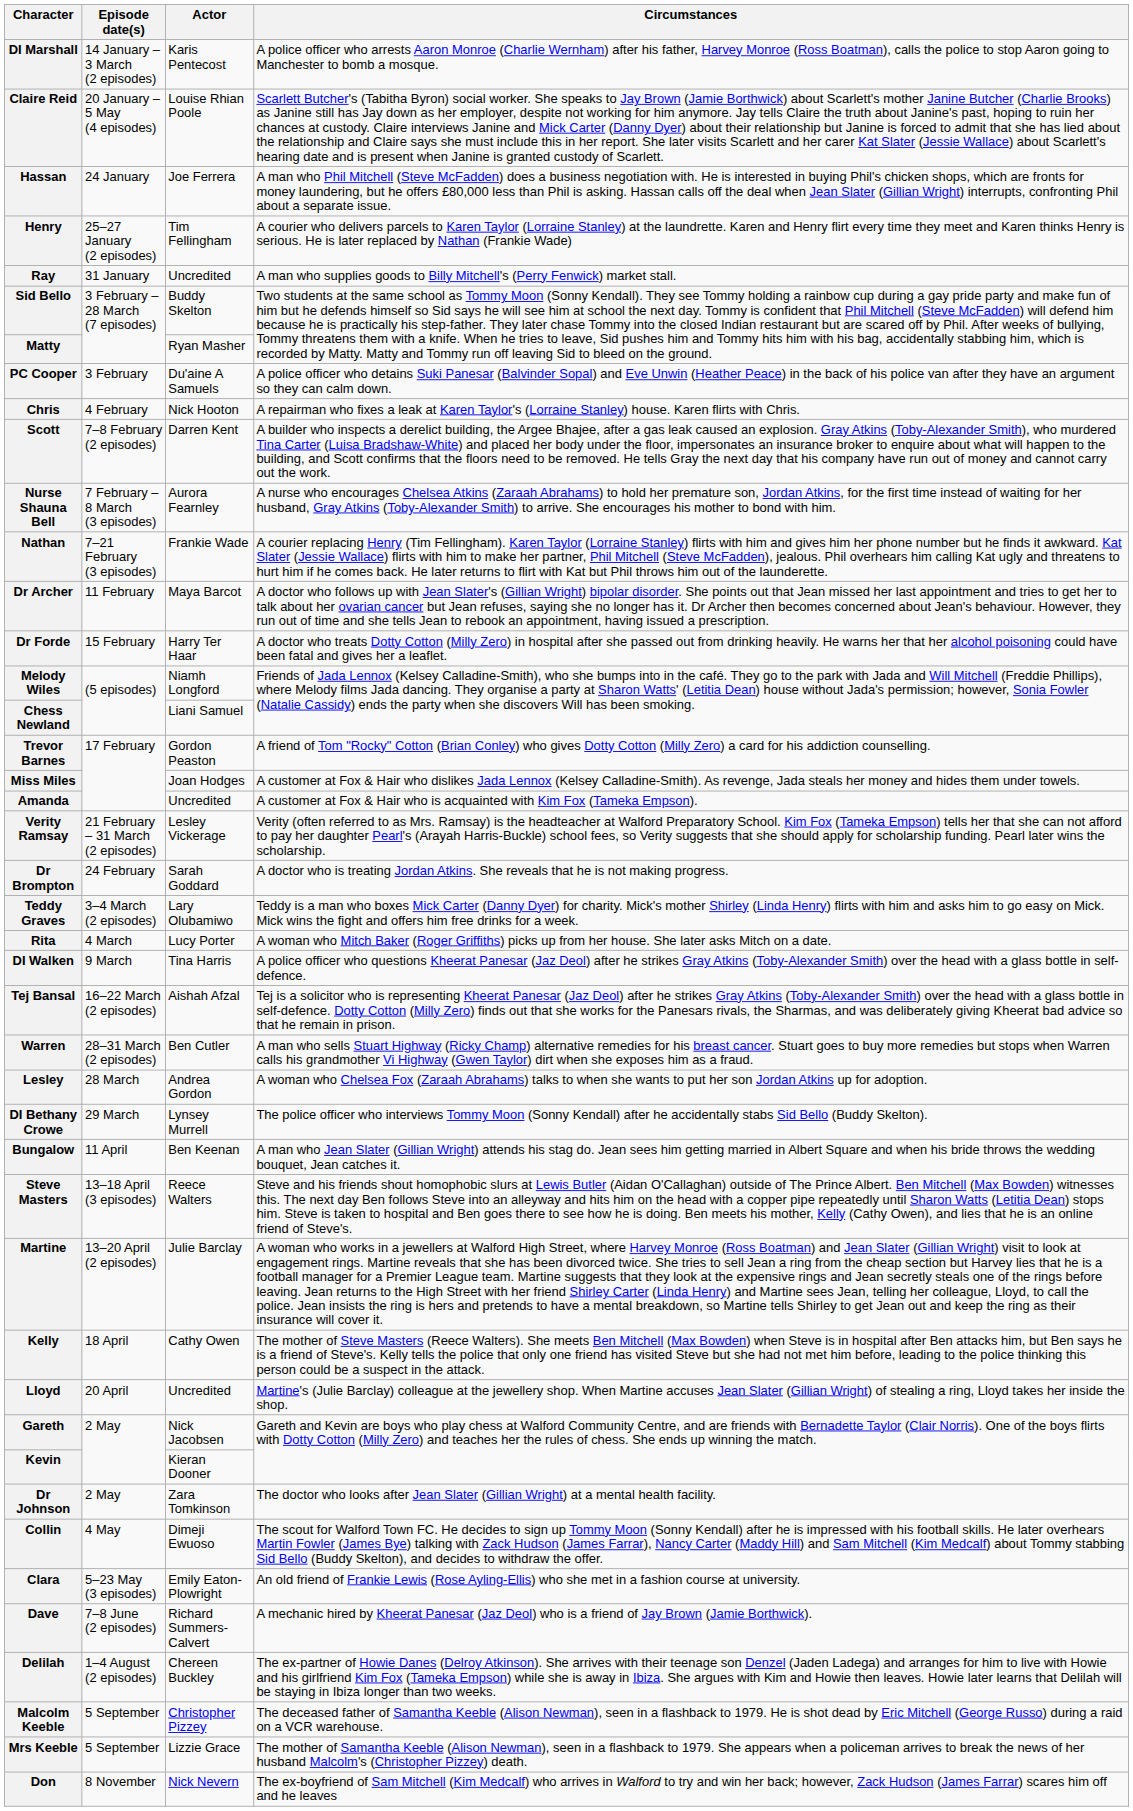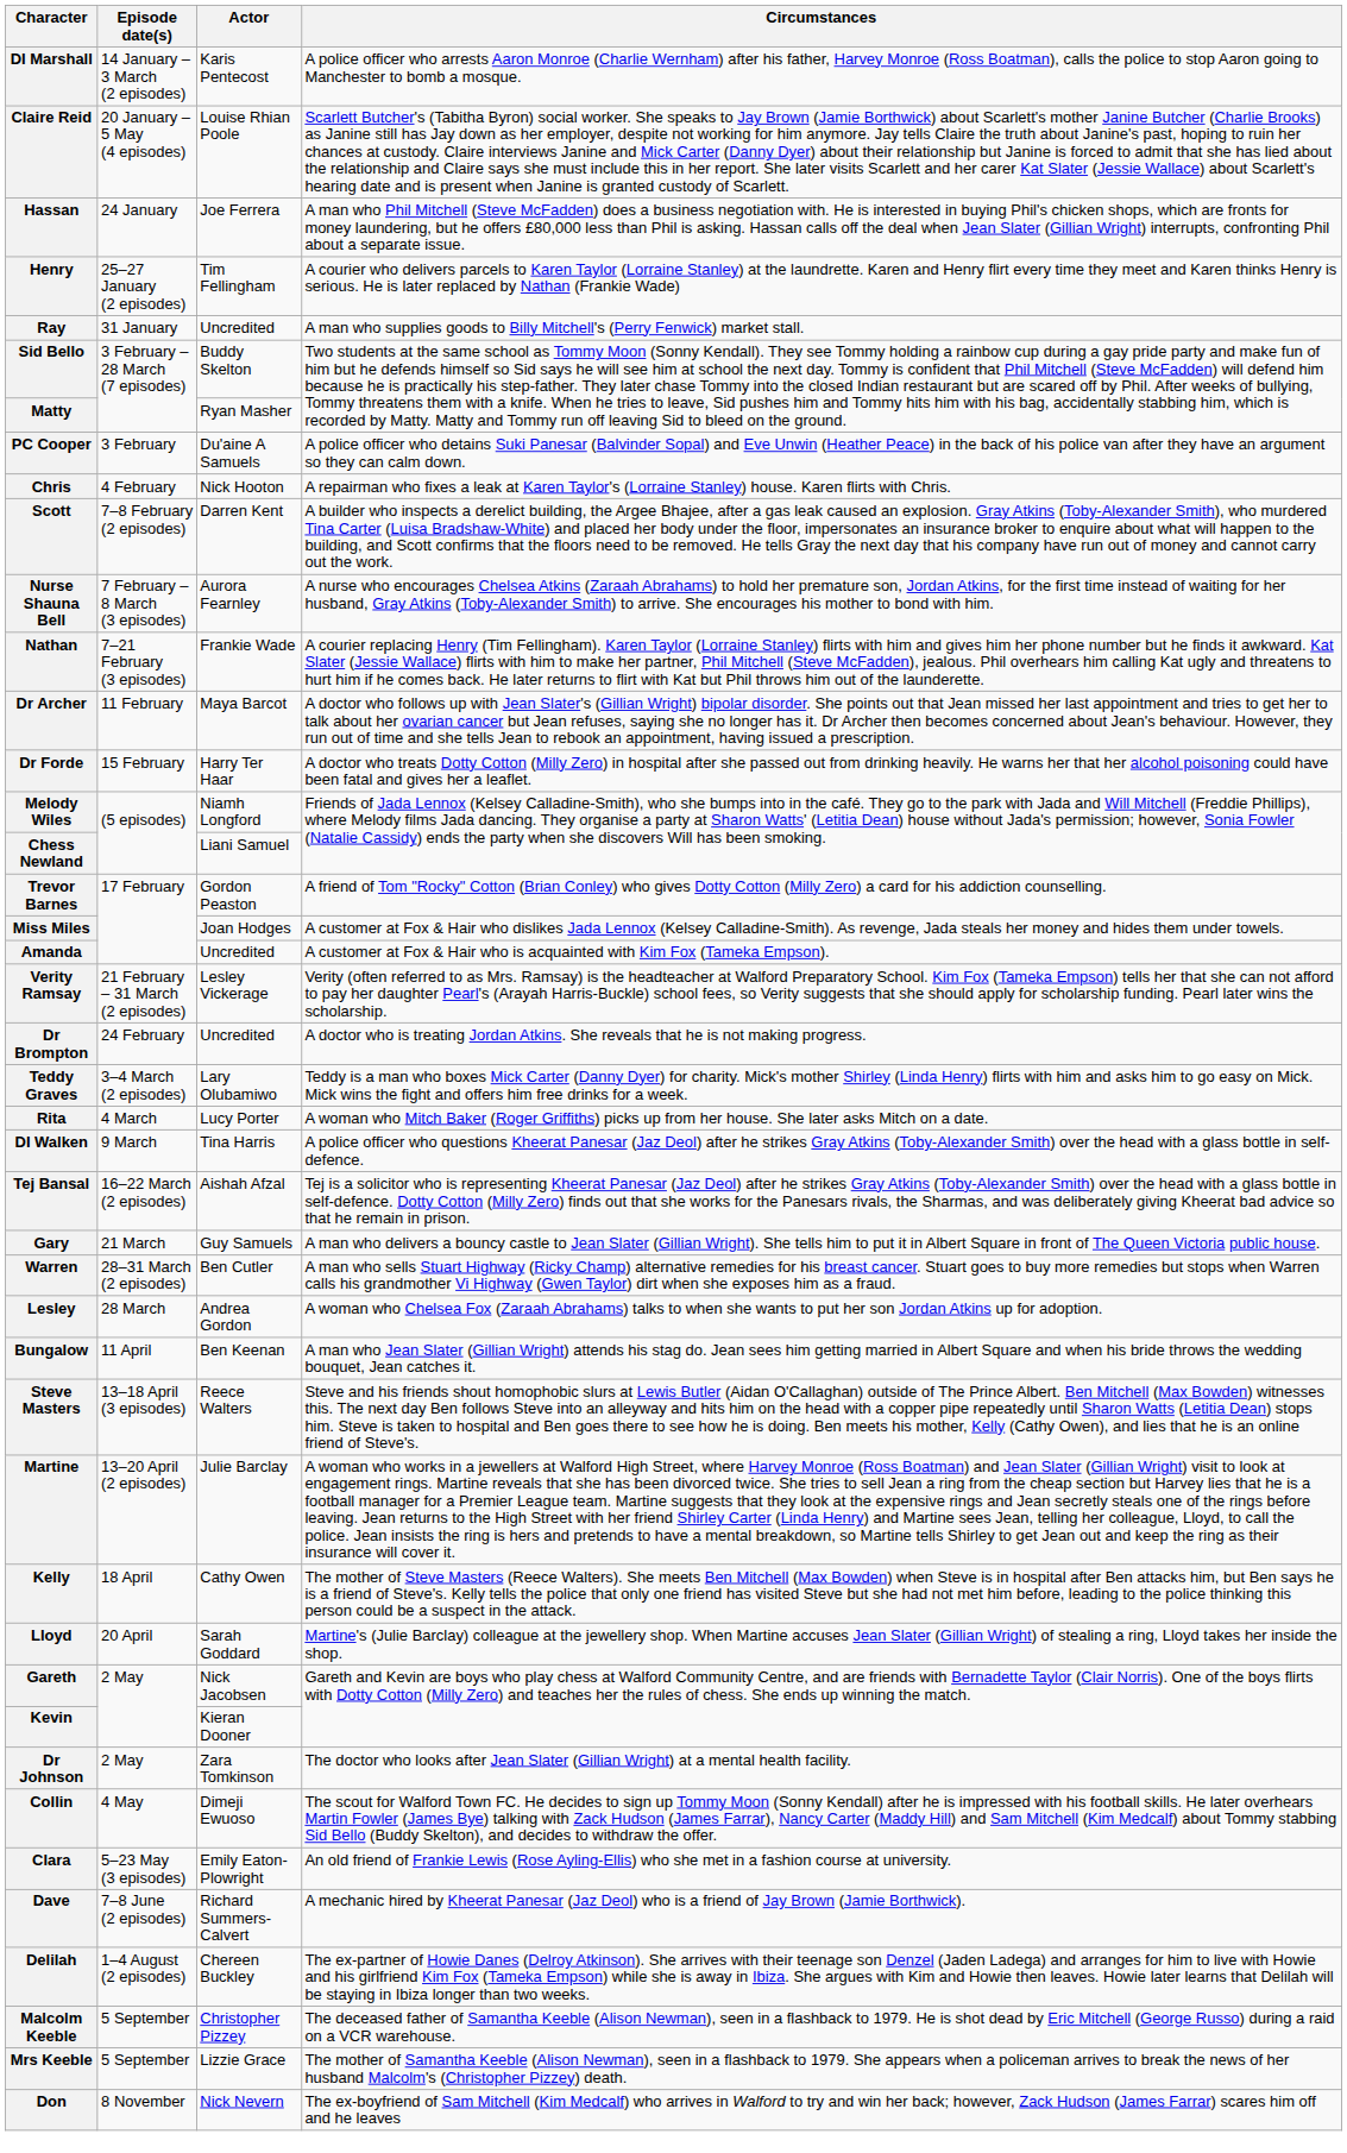 <table class="wikitable plainrowheaders" style="font-size:90%">
 <tr valign="top">
 <th scope="col">Character</th>
 <th scope="col">Episode date(s)</th>
 <th scope="col">Actor</th>
 <th scope="col">Circumstances</th>
 </tr>
 <tr valign="top">
 <th scope="row">DI Marshall </th>
 <td>14 January – 3 March<br>(2 episodes)</td>
 <td>Karis Pentecost</td>
 <td>A police officer who arrests <a href='#'>Aaron Monroe</a> (<a href='#'>Charlie Wernham</a>) after his father, <a href='#'>Harvey Monroe</a> (<a href='#'>Ross Boatman</a>), calls the police to stop Aaron going to Manchester to bomb a mosque. </td>
 </tr>
 <tr valign="top">
 <th scope="row">Claire Reid </th>
 <td>20 January – 5 May<br>(4 episodes)</td>
 <td>Louise Rhian Poole</td>
 <td><a href='#'>Scarlett Butcher</a>'s (Tabitha Byron) social worker. She speaks to <a href='#'>Jay Brown</a> (<a href='#'>Jamie Borthwick</a>) about Scarlett's mother <a href='#'>Janine Butcher</a> (<a href='#'>Charlie Brooks</a>) as Janine still has Jay down as her employer, despite not working for him anymore. Jay tells Claire the truth about Janine's past, hoping to ruin her chances at custody. Claire interviews Janine and <a href='#'>Mick Carter</a> (<a href='#'>Danny Dyer</a>) about their relationship but Janine is forced to admit that she has lied about the relationship and Claire says she must include this in her report. She later visits Scarlett and her carer <a href='#'>Kat Slater</a> (<a href='#'>Jessie Wallace</a>) about Scarlett's hearing date and is present when Janine is granted custody of Scarlett.</td>
 </tr>
 <tr valign="top">
 <th scope="row">Hassan </th>
 <td>24 January</td>
 <td>Joe Ferrera</td>
 <td>A man who <a href='#'>Phil Mitchell</a> (<a href='#'>Steve McFadden</a>) does a business negotiation with. He is interested in buying Phil's chicken shops, which are fronts for money laundering, but he offers £80,000 less than Phil is asking. Hassan calls off the deal when <a href='#'>Jean Slater</a> (<a href='#'>Gillian Wright</a>) interrupts, confronting Phil about a separate issue.</td>
 </tr>
 <tr valign="top">
 <th scope="row">Henry </th>
 <td>25–27 January<br>(2 episodes)</td>
 <td>Tim Fellingham</td>
 <td>A courier who delivers parcels to <a href='#'>Karen Taylor</a> (<a href='#'>Lorraine Stanley</a>) at the laundrette. Karen and Henry flirt every time they meet and Karen thinks Henry is serious. He is later replaced by <a href='#'>Nathan</a> (Frankie Wade)</td>
 </tr>
 <tr valign="top">
 <th scope="row">Ray </th>
 <td>31 January</td>
 <td>Uncredited</td>
 <td>A man who supplies goods to <a href='#'>Billy Mitchell</a>'s (<a href='#'>Perry Fenwick</a>) market stall.</td>
 </tr>
 <tr valign="top">
 <th scope="row">Sid Bello</th>
 <td rowspan="2">3 February – 28 March<br>(7 episodes)</td>
 <td>Buddy Skelton</td>
 <td rowspan="2">Two students at the same school as <a href='#'>Tommy Moon</a> (Sonny Kendall). They see Tommy holding a rainbow cup during a gay pride party and make fun of him but he defends himself so Sid says he will see him at school the next day. Tommy is confident that <a href='#'>Phil Mitchell</a> (<a href='#'>Steve McFadden</a>) will defend him because he is practically his step-father. They later chase Tommy into the closed Indian restaurant but are scared off by Phil. After weeks of bullying, Tommy threatens them with a knife. When he tries to leave, Sid pushes him and Tommy hits him with his bag, accidentally stabbing him, which is recorded by Matty. Matty and Tommy run off leaving Sid to bleed on the ground.       </td>
 </tr>
 <tr valign="top">
 <th scope="row">Matty</th>
 <td>Ryan Masher</td>
 </tr>
 <tr valign="top">
 <th scope="row">PC Cooper </th>
 <td>3 February</td>
 <td>Du'aine A Samuels</td>
 <td>A police officer who detains <a href='#'>Suki Panesar</a> (<a href='#'>Balvinder Sopal</a>) and <a href='#'>Eve Unwin</a> (<a href='#'>Heather Peace</a>) in the back of his police van after they have an argument so they can calm down.</td>
 </tr>
 <tr valign="top">
 <th scope="row">Chris</th>
 <td>4 February</td>
 <td>Nick Hooton</td>
 <td>A repairman who fixes a leak at <a href='#'>Karen Taylor</a>'s (<a href='#'>Lorraine Stanley</a>) house. Karen flirts with Chris. </td>
 </tr>
 <tr valign="top">
 <th scope="row">Scott</th>
 <td>7–8 February<br>(2 episodes)</td>
 <td>Darren Kent</td>
 <td>A builder who inspects a derelict building, the Argee Bhajee, after a gas leak caused an explosion. <a href='#'>Gray Atkins</a> (<a href='#'>Toby-Alexander Smith</a>), who murdered <a href='#'>Tina Carter</a> (<a href='#'>Luisa Bradshaw-White</a>) and placed her body under the floor, impersonates an insurance broker to enquire about what will happen to the building, and Scott confirms that the floors need to be removed. He tells Gray the next day that his company have run out of money and cannot carry out the work.</td>
 </tr>
 <tr valign="top">
 <th scope="row">Nurse Shauna Bell</th>
 <td>7 February – 8 March<br>(3 episodes)</td>
 <td>Aurora Fearnley</td>
 <td>A nurse who encourages <a href='#'>Chelsea Atkins</a> (<a href='#'>Zaraah Abrahams</a>) to hold her premature son, <a href='#'>Jordan Atkins</a>, for the first time instead of waiting for her husband, <a href='#'>Gray Atkins</a> (<a href='#'>Toby-Alexander Smith</a>) to arrive. She encourages his mother  to bond with him.  </td>
 </tr>
 <tr valign="top">
 <th scope="row">Nathan</th>
 <td>7–21 February<br>(3 episodes)</td>
 <td>Frankie Wade</td>
 <td>A courier replacing <a href='#'>Henry</a> (Tim Fellingham). <a href='#'>Karen Taylor</a> (<a href='#'>Lorraine Stanley</a>) flirts with him and gives him her phone number but he finds it awkward. <a href='#'>Kat Slater</a> (<a href='#'>Jessie Wallace</a>) flirts with him to make her partner, <a href='#'>Phil Mitchell</a> (<a href='#'>Steve McFadden</a>), jealous. Phil overhears him calling Kat ugly and threatens to hurt him if he comes back. He later returns to flirt with Kat but Phil throws him out of the launderette.</td>
 </tr>
 <tr valign="top">
 <th scope="row">Dr Archer</th>
 <td>11 February</td>
 <td>Maya Barcot</td>
 <td>A doctor who follows up with <a href='#'>Jean Slater</a>'s (<a href='#'>Gillian Wright</a>) <a href='#'>bipolar disorder</a>. She points out that Jean missed her last appointment and tries to get her to talk about her <a href='#'>ovarian cancer</a> but Jean refuses, saying she no longer has it. Dr Archer then becomes concerned about Jean's behaviour. However, they run out of time and she tells Jean to rebook an appointment, having issued a prescription.</td>
 </tr>
 <tr valign="top">
 <th scope="row">Dr Forde</th>
 <td>15 February</td>
 <td>Harry Ter Haar</td>
 <td>A doctor who treats <a href='#'>Dotty Cotton</a> (<a href='#'>Milly Zero</a>) in hospital after she passed out from drinking heavily. He warns her that her <a href='#'>alcohol poisoning</a> could have been fatal and gives her a leaflet.</td>
 </tr>
 <tr valign="top">
 <th scope="row">Melody Wiles</th>
 <td rowspan="2"><br>(5 episodes)</td>
 <td>Niamh Longford</td>
 <td rowspan="2">Friends of <a href='#'>Jada Lennox</a> (Kelsey Calladine-Smith), who she bumps into in the café. They go to the park with Jada and <a href='#'>Will Mitchell</a> (Freddie Phillips), where Melody films Jada dancing. They organise a party at <a href='#'>Sharon Watts</a>' (<a href='#'>Letitia Dean</a>) house without Jada's permission; however, <a href='#'>Sonia Fowler</a> (<a href='#'>Natalie Cassidy</a>) ends the party when she discovers Will has been smoking.     </td>
 </tr>
 <tr valign="top">
 <th scope="row">Chess Newland</th>
 <td>Liani Samuel</td>
 </tr>
 <tr valign="top">
 <th scope="row">Trevor Barnes</th>
 <td rowspan="3">17 February</td>
 <td>Gordon Peaston</td>
 <td>A friend of <a href='#'>Tom "Rocky" Cotton</a> (<a href='#'>Brian Conley</a>) who gives <a href='#'>Dotty Cotton</a> (<a href='#'>Milly Zero</a>) a card for his addiction counselling.</td>
 </tr>
 <tr valign="top">
 <th scope="row">Miss Miles</th>
 <td>Joan Hodges</td>
 <td>A customer at Fox & Hair who dislikes <a href='#'>Jada Lennox</a> (Kelsey Calladine-Smith). As revenge, Jada steals her money and hides them under towels. </td>
 </tr>
 <tr valign="top">
 <th scope="row">Amanda</th>
 <td>Uncredited</td>
 <td>A customer at Fox & Hair who is acquainted with <a href='#'>Kim Fox</a> (<a href='#'>Tameka Empson</a>). </td>
 </tr>
 <tr valign="top">
 <th scope="row">Verity Ramsay</th>
 <td>21 February – 31 March<br>(2 episodes)</td>
 <td>Lesley Vickerage</td>
 <td>Verity (often referred to as Mrs. Ramsay) is the headteacher at Walford Preparatory School. <a href='#'>Kim Fox</a> (<a href='#'>Tameka Empson</a>) tells her that she can not afford to pay her daughter <a href='#'>Pearl</a>'s (Arayah Harris-Buckle) school fees, so Verity suggests that she  should apply for scholarship funding. Pearl later wins the scholarship.  </td>
 </tr>
 <tr valign="top">
 <th scope="row">Dr Brompton</th>
 <td>24 February</td>
-<td>Sarah Goddard</td>
+<td>Uncredited</td>
 <td>A doctor who is treating <a href='#'>Jordan Atkins</a>. She reveals that he is not making progress. </td>
 </tr>
 <tr valign="top">
 <th scope="row">Teddy Graves</th>
 <td>3–4 March<br>(2 episodes)</td>
 <td>Lary Olubamiwo</td>
 <td>Teddy is a man who boxes <a href='#'>Mick Carter</a> (<a href='#'>Danny Dyer</a>) for charity. Mick's mother <a href='#'>Shirley</a> (<a href='#'>Linda Henry</a>) flirts with him and asks him to go easy on Mick. Mick wins the fight and offers him free drinks for a week.  </td>
 </tr>
 <tr valign="top">
 <th scope="row">Rita</th>
 <td>4 March</td>
 <td>Lucy Porter</td>
 <td>A woman who <a href='#'>Mitch Baker</a> (<a href='#'>Roger Griffiths</a>) picks up from her house. She later asks Mitch on a date. </td>
 </tr>
 <tr valign="top">
 <th scope="row">DI Walken</th>
 <td>9 March</td>
 <td>Tina Harris</td>
 <td>A police officer who questions <a href='#'>Kheerat Panesar</a> (<a href='#'>Jaz Deol</a>) after he strikes <a href='#'>Gray Atkins</a> (<a href='#'>Toby-Alexander Smith</a>) over the head with a glass bottle in self-defence. </td>
 </tr>
 <tr valign="top">
 <th scope="row">Tej Bansal</th>
 <td>16–22 March<br>(2 episodes)</td>
 <td>Aishah Afzal</td>
 <td>Tej is a solicitor who is representing <a href='#'>Kheerat Panesar</a> (<a href='#'>Jaz Deol</a>) after he strikes <a href='#'>Gray Atkins</a> (<a href='#'>Toby-Alexander Smith</a>) over the head with a glass bottle in self-defence. <a href='#'>Dotty Cotton</a> (<a href='#'>Milly Zero</a>) finds out that she works for the Panesars rivals, the Sharmas, and was deliberately giving Kheerat bad advice so that he remain in prison.  </td>
 </tr>
 <tr valign="top">
+<th scope="row">Gary</th>
+<td>21 March</td>
+<td>Guy Samuels</td>
+<td>A man who delivers a bouncy castle to <a href='#'>Jean Slater</a> (<a href='#'>Gillian Wright</a>). She tells him to put it in Albert Square in front of <a href='#'>The Queen Victoria</a> <a href='#'>public house</a>. </td>
+</tr>
+<tr valign="top">
 <th scope="row">Warren</th>
 <td>28–31 March<br>(2 episodes)</td>
 <td>Ben Cutler</td>
 <td>A man who sells <a href='#'>Stuart Highway</a> (<a href='#'>Ricky Champ</a>) alternative remedies for his <a href='#'>breast cancer</a>. Stuart goes to buy more remedies but stops when Warren calls his grandmother <a href='#'>Vi Highway</a> (<a href='#'>Gwen Taylor</a>) dirt when she exposes him as a fraud.  </td>
 </tr>
 <tr valign="top">
 <th scope="row">Lesley</th>
 <td>28 March</td>
 <td>Andrea Gordon</td>
 <td>A woman who <a href='#'>Chelsea Fox</a> (<a href='#'>Zaraah Abrahams</a>) talks to when she wants to put her son <a href='#'>Jordan Atkins</a> up for adoption. </td>
-</tr>
-<tr valign="top">
-<th scope="row">DI Bethany Crowe</th>
-<td>29 March</td>
-<td>Lynsey Murrell</td>
-<td>The police officer who interviews <a href='#'>Tommy Moon</a> (Sonny Kendall) after he accidentally stabs <a href='#'>Sid Bello</a> (Buddy Skelton). </td>
 </tr>
 <tr valign="top">
 <th scope="row">Bungalow</th>
 <td>11 April</td>
 <td>Ben Keenan</td>
 <td>A man who <a href='#'>Jean Slater</a> (<a href='#'>Gillian Wright</a>) attends his stag do. Jean sees him getting married in Albert Square and when his bride throws the wedding bouquet, Jean catches it. </td>
 </tr>
 <tr valign="top">
 <th scope="row">Steve Masters</th>
 <td>13–18 April<br>(3 episodes)</td>
 <td>Reece Walters</td>
 <td>Steve and his friends shout homophobic slurs at <a href='#'>Lewis Butler</a> (Aidan O'Callaghan) outside of The Prince Albert. <a href='#'>Ben Mitchell</a> (<a href='#'>Max Bowden</a>) witnesses this. The next day Ben follows Steve into an alleyway and hits him on the head with a copper pipe repeatedly until <a href='#'>Sharon Watts</a> (<a href='#'>Letitia Dean</a>) stops him. Steve is taken to hospital and Ben goes there to see how he is doing. Ben meets his mother, <a href='#'>Kelly</a> (Cathy Owen), and lies that he is an online friend of Steve's.</td>
 </tr>
 <tr valign="top">
 <th scope="row">Martine</th>
 <td>13–20 April<br>(2 episodes)</td>
 <td>Julie Barclay</td>
 <td>A woman who works in a jewellers at Walford High Street, where <a href='#'>Harvey Monroe</a> (<a href='#'>Ross Boatman</a>) and <a href='#'>Jean Slater</a> (<a href='#'>Gillian Wright</a>) visit to look at engagement rings. Martine reveals that she has been divorced twice. She tries to sell Jean a ring from the cheap section but Harvey lies that he is a football manager for a Premier League team. Martine suggests that they look at the expensive rings and Jean secretly steals one of the rings before leaving. Jean returns to the High Street with her friend <a href='#'>Shirley Carter</a> (<a href='#'>Linda Henry</a>) and Martine sees Jean, telling her colleague, Lloyd, to call the police. Jean insists the ring is hers and pretends to have a mental breakdown, so Martine tells Shirley to get Jean out and keep the ring as their insurance will cover it.</td>
 </tr>
 <tr valign="top">
 <th scope="row">Kelly</th>
 <td>18 April</td>
 <td>Cathy Owen</td>
 <td>The mother of <a href='#'>Steve Masters</a> (Reece Walters). She meets <a href='#'>Ben Mitchell</a> (<a href='#'>Max Bowden</a>) when Steve is in hospital after Ben attacks him, but Ben says he is a friend of Steve's. Kelly tells the police that only one friend has visited Steve but she had not met him before, leading to the police thinking this person could be a suspect in the attack.</td>
 </tr>
 <tr valign="top">
 <th scope="row">Lloyd</th>
 <td>20 April</td>
-<td>Uncredited</td>
+<td>Sarah Goddard</td>
 <td><a href='#'>Martine</a>'s (Julie Barclay) colleague at the jewellery shop. When Martine accuses <a href='#'>Jean Slater</a> (<a href='#'>Gillian Wright</a>) of stealing a ring, Lloyd takes her inside the shop.</td>
 </tr>
 <tr valign="top">
 <th scope="row">Gareth</th>
 <td rowspan="2">2 May</td>
 <td>Nick Jacobsen</td>
 <td rowspan="2">Gareth and Kevin are boys who play chess at Walford Community Centre, and are friends with <a href='#'>Bernadette Taylor</a> (<a href='#'>Clair Norris</a>). One of the boys flirts with <a href='#'>Dotty Cotton</a> (<a href='#'>Milly Zero</a>) and teaches her the rules of chess. She ends up winning the match.</td>
 </tr>
 <tr valign="top">
 <th scope="row">Kevin</th>
 <td>Kieran Dooner</td>
 </tr>
 <tr valign="top">
 <th scope="row">Dr Johnson</th>
 <td>2 May</td>
 <td>Zara Tomkinson</td>
 <td>The doctor who looks after <a href='#'>Jean Slater</a> (<a href='#'>Gillian Wright</a>) at a mental health facility.</td>
 </tr>
 <tr valign="top">
 <th scope="row">Collin</th>
 <td>4 May</td>
 <td>Dimeji Ewuoso</td>
 <td>The scout for Walford Town FC. He decides to sign up <a href='#'>Tommy Moon</a> (Sonny Kendall) after he is impressed with his football skills. He later overhears <a href='#'>Martin Fowler</a> (<a href='#'>James Bye</a>) talking with <a href='#'>Zack Hudson</a> (<a href='#'>James Farrar</a>), <a href='#'>Nancy Carter</a> (<a href='#'>Maddy Hill</a>) and <a href='#'>Sam Mitchell</a> (<a href='#'>Kim Medcalf</a>) about Tommy stabbing <a href='#'>Sid Bello</a> (Buddy Skelton), and decides to withdraw the offer. </td>
 </tr>
 <tr valign="top">
 <th scope="row">Clara</th>
 <td>5–23 May<br>(3 episodes)</td>
 <td>Emily Eaton-Plowright</td>
 <td>An old friend of <a href='#'>Frankie Lewis</a> (<a href='#'>Rose Ayling-Ellis</a>) who she met in a fashion course at university.</td>
 </tr>
 <tr valign="top">
 <th scope="row">Dave</th>
 <td>7–8 June<br>(2 episodes)</td>
 <td>Richard Summers-Calvert</td>
 <td>A mechanic hired by <a href='#'>Kheerat Panesar</a> (<a href='#'>Jaz Deol</a>) who is a friend of <a href='#'>Jay Brown</a> (<a href='#'>Jamie Borthwick</a>).</td>
 </tr>
 <tr valign="top">
 <th scope="row">Delilah</th>
 <td>1–4 August<br> (2 episodes)</td>
 <td>Chereen Buckley</td>
 <td>The ex-partner of <a href='#'>Howie Danes</a> (<a href='#'>Delroy Atkinson</a>). She arrives with their teenage son <a href='#'>Denzel</a> (Jaden Ladega) and arranges for him to live with Howie and his girlfriend <a href='#'>Kim Fox</a> (<a href='#'>Tameka Empson</a>) while she is away in <a href='#'>Ibiza</a>. She argues with Kim and Howie then leaves. Howie later learns that Delilah will be staying in Ibiza longer than two weeks.</td>
 </tr>
 <tr valign="top">
 <th scope="row">Malcolm Keeble </th>
 <td>5 September</td>
 <td><a href='#'>Christopher Pizzey</a></td>
 <td>The deceased father of <a href='#'>Samantha Keeble</a> (<a href='#'>Alison Newman</a>), seen in a flashback to 1979. He is shot dead by <a href='#'>Eric Mitchell</a> (<a href='#'>George Russo</a>) during a raid on a VCR warehouse.</td>
 </tr>
 <tr valign="top">
 <th scope="row">Mrs Keeble </th>
 <td>5 September</td>
 <td>Lizzie Grace  </td>
 <td>The mother of <a href='#'>Samantha Keeble</a> (<a href='#'>Alison Newman</a>), seen in a flashback to 1979. She appears when a policeman arrives to break the news of her husband <a href='#'>Malcolm</a>'s (<a href='#'>Christopher Pizzey</a>) death.</td>
 </tr>
 <tr valign="top">
 <th scope="row">Don </th>
 <td>8 November</td>
 <td><a href='#'>Nick Nevern</a></td>
 <td>The ex-boyfriend of <a href='#'>Sam Mitchell</a> (<a href='#'>Kim Medcalf</a>) who arrives in <em>Walford</em> to try and win her back; however, <a href='#'>Zack Hudson</a> (<a href='#'>James Farrar</a>) scares him off and he leaves</td>
 </tr>
 </table>
